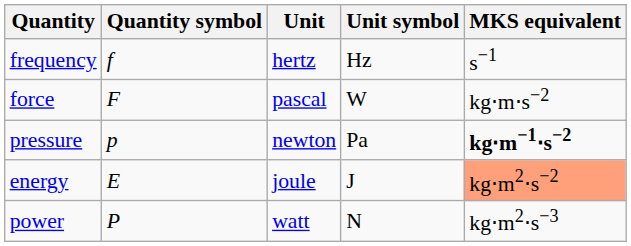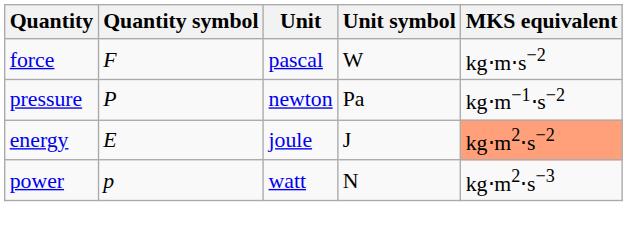 <table class="wikitable">
 <tr>
 <th scope=col>Quantity</th>
 <th scope=col>Quantity symbol</th>
 <th scope=col>Unit</th>
 <th scope=col>Unit symbol</th>
 <th scope=col>MKS equivalent</th>
-</tr>
-<tr>
-<td><a href='#'>frequency</a></td>
-<td><em>f</em></td>
-<td><a href='#'>hertz</a></td>
-<td>Hz</td>
-<td>s<sup>−1</sup></td>
 </tr>
 <tr>
 <td><a href='#'>force</a></td>
 <td><em>F</em></td>
 <td><a href='#'>pascal</a></td>
 <td>W</td>
 <td>kg⋅m⋅s<sup>−2</sup></td>
 </tr>
 <tr>
 <td><a href='#'>pressure</a></td>
-<td><em>p</em></td>
+<td><em>P</em></td>
 <td><a href='#'>newton</a></td>
 <td>Pa</td>
-<td><strong>kg⋅m<sup>−1</sup>⋅s<sup>−2</sup></strong></td>
+<td>kg⋅m<sup>−1</sup>⋅s<sup>−2</sup></td>
 </tr>
 <tr>
 <td><a href='#'>energy</a></td>
 <td><em>E</em></td>
 <td><a href='#'>joule</a></td>
 <td>J</td>
 <td style="background: lightsalmon;">kg⋅m<sup>2</sup>⋅s<sup>−2</sup></td>
 </tr>
 <tr>
 <td><a href='#'>power</a></td>
-<td><em>P</em></td>
+<td><em>p</em></td>
 <td><a href='#'>watt</a></td>
 <td>N</td>
 <td>kg⋅m<sup>2</sup>⋅s<sup>−3</sup></td>
 </tr>
 </table>
